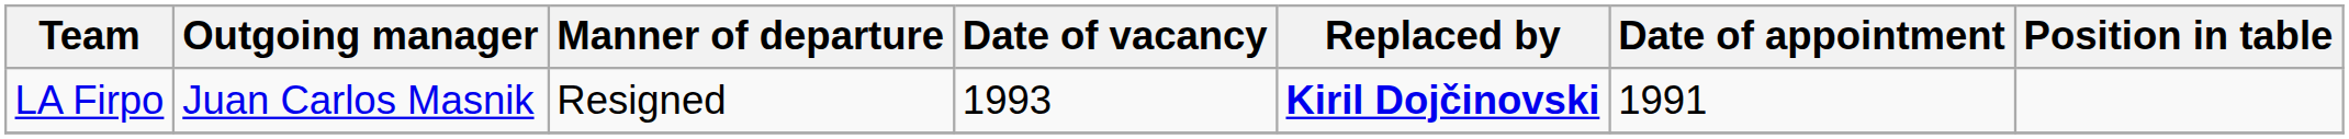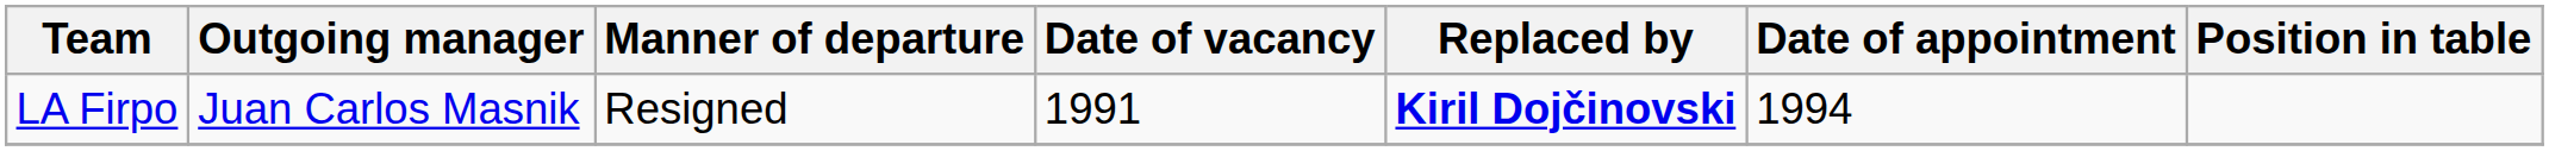 <table class="wikitable">
 <tr>
 <th>Team</th>
 <th>Outgoing manager</th>
 <th>Manner of departure</th>
 <th>Date of vacancy</th>
 <th>Replaced by</th>
 <th>Date of appointment</th>
 <th>Position in table</th>
 </tr>
 <tr>
 <td><a href='#'>LA Firpo</a></td>
 <td> <a href='#'>Juan Carlos Masnik</a></td>
 <td>Resigned</td>
-<td>1993</td>
+<td>1991</td>
 <td><strong> <a href='#'>Kiril Dojčinovski</a></strong></td>
-<td>1991</td>
+<td>1994</td>
 <td></td>
 </tr>
 <tr>
 </tr>
 </table>
